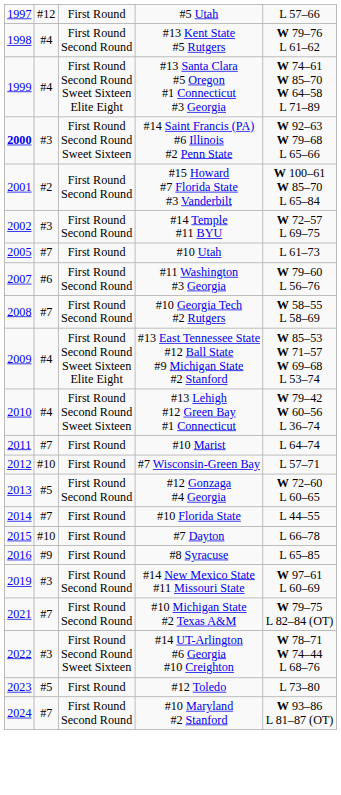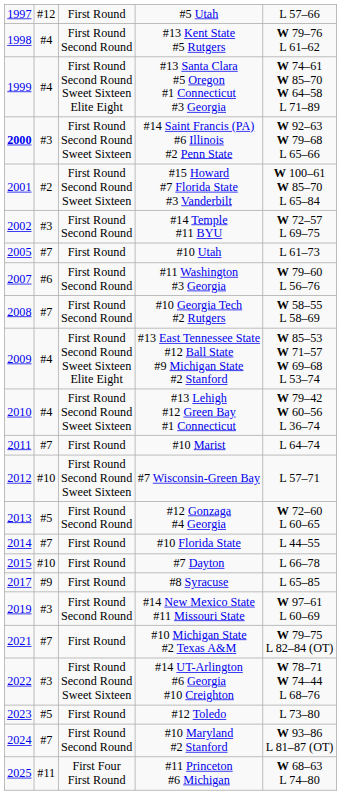 <table class="wikitable">
 <tr align="center">
 <td><a href='#'>1997</a></td>
 <td>#12</td>
 <td>First Round</td>
 <td>#5 <a href='#'>Utah</a></td>
 <td>L 57–66</td>
 </tr>
 <tr align="center">
 <td><a href='#'>1998</a></td>
 <td>#4</td>
 <td>First Round<br>Second Round</td>
 <td>#13 <a href='#'>Kent State</a><br>#5 <a href='#'>Rutgers</a></td>
 <td><strong>W</strong> 79–76 <br>L 61–62</td>
 </tr>
 <tr align="center">
 <td><a href='#'>1999</a></td>
 <td>#4</td>
 <td>First Round<br>Second Round<br>Sweet Sixteen<br>Elite Eight</td>
 <td>#13 <a href='#'>Santa Clara</a><br>#5 <a href='#'>Oregon</a><br>#1 <a href='#'>Connecticut</a> <br>#3 <a href='#'>Georgia</a></td>
 <td><strong>W</strong>  74–61<br><strong>W</strong> 85–70<br><strong>W</strong> 64–58<br>L 71–89</td>
 </tr>
 <tr align="center">
 <td><strong><a href='#'>2000</a></strong></td>
 <td>#3</td>
 <td>First Round<br>Second Round<br>Sweet Sixteen</td>
 <td>#14 <a href='#'>Saint Francis (PA)</a><br>#6 <a href='#'>Illinois</a><br>#2 <a href='#'>Penn State</a></td>
 <td><strong>W</strong>  92–63<br><strong>W</strong> 79–68<br>L 65–66</td>
 </tr>
 <tr align="center">
 <td><a href='#'>2001</a></td>
 <td>#2</td>
-<td>First Round<br>Second Round</td>
+<td>First Round<br>Second Round<br>Sweet Sixteen</td>
 <td>#15 <a href='#'>Howard</a><br>#7 <a href='#'>Florida State</a><br>#3 <a href='#'>Vanderbilt</a></td>
 <td><strong>W</strong>  100–61<br><strong>W</strong> 85–70<br>L 65–84</td>
 </tr>
 <tr align="center">
 <td><a href='#'>2002</a></td>
 <td>#3</td>
 <td>First Round<br>Second Round</td>
 <td>#14 <a href='#'>Temple</a> <br> #11 <a href='#'>BYU</a></td>
 <td><strong>W</strong> 72–57<br>L 69–75</td>
 </tr>
 <tr align="center">
 <td><a href='#'>2005</a></td>
 <td>#7</td>
 <td>First Round</td>
 <td>#10 <a href='#'>Utah</a></td>
 <td>L 61–73</td>
 </tr>
 <tr align="center">
 <td><a href='#'>2007</a></td>
 <td>#6</td>
 <td>First Round<br>Second Round</td>
 <td>#11 <a href='#'>Washington</a> <br>#3 <a href='#'>Georgia</a></td>
 <td><strong>W</strong> 79–60<br>L 56–76</td>
 </tr>
 <tr align="center">
 <td><a href='#'>2008</a></td>
 <td>#7</td>
 <td>First Round<br>Second Round</td>
 <td>#10 <a href='#'>Georgia Tech</a><br>#2 <a href='#'>Rutgers</a></td>
 <td><strong>W</strong> 58–55 <br> L 58–69</td>
 </tr>
 <tr align="center">
 <td><a href='#'>2009</a></td>
 <td>#4</td>
 <td>First Round<br>Second Round<br>Sweet Sixteen<br>Elite Eight</td>
 <td>#13 <a href='#'>East Tennessee State</a><br>#12 <a href='#'>Ball State</a><br>#9 <a href='#'>Michigan State</a> <br>#2 <a href='#'>Stanford</a></td>
 <td><strong>W</strong>  85–53<br><strong>W</strong> 71–57<br><strong>W</strong> 69–68<br>L 53–74</td>
 </tr>
 <tr align="center">
 <td><a href='#'>2010</a></td>
 <td>#4</td>
 <td>First Round<br>Second Round<br>Sweet Sixteen</td>
 <td>#13 <a href='#'>Lehigh</a><br>#12 <a href='#'>Green Bay</a> <br> #1 <a href='#'>Connecticut</a></td>
 <td><strong>W</strong>  79–42<br><strong>W</strong> 60–56<br>L 36–74</td>
 </tr>
 <tr align="center">
 <td><a href='#'>2011</a></td>
 <td>#7</td>
 <td>First Round</td>
 <td>#10 <a href='#'>Marist</a></td>
 <td>L 64–74</td>
 </tr>
 <tr align="center">
 <td><a href='#'>2012</a></td>
 <td>#10</td>
-<td>First Round</td>
+<td>First Round<br>Second Round<br>Sweet Sixteen</td>
 <td>#7 <a href='#'>Wisconsin-Green Bay</a></td>
 <td>L 57–71</td>
 </tr>
 <tr align="center">
 <td><a href='#'>2013</a></td>
 <td>#5</td>
 <td>First Round<br>Second Round</td>
 <td>#12 <a href='#'>Gonzaga</a><br>#4 <a href='#'>Georgia</a></td>
 <td><strong>W</strong>  72–60<br>L 60–65</td>
 </tr>
 <tr align="center">
 <td><a href='#'>2014</a></td>
 <td>#7</td>
 <td>First Round</td>
 <td>#10 <a href='#'>Florida State</a></td>
 <td>L 44–55</td>
 </tr>
 <tr align="center">
 <td><a href='#'>2015</a></td>
 <td>#10</td>
 <td>First Round</td>
 <td>#7 <a href='#'>Dayton</a></td>
 <td>L 66–78</td>
 </tr>
 <tr align="center">
-<td><a href='#'>2016</a></td>
+<td><a href='#'>2017</a></td>
 <td>#9</td>
 <td>First Round</td>
 <td>#8 <a href='#'>Syracuse</a></td>
 <td>L 65–85</td>
 </tr>
 <tr align="center">
 <td><a href='#'>2019</a></td>
 <td>#3</td>
 <td>First Round<br>Second Round</td>
 <td>#14 <a href='#'>New Mexico State</a><br>#11 <a href='#'>Missouri State</a></td>
 <td><strong>W</strong> 97–61<br>L 60–69</td>
 </tr>
 <tr align="center">
 <td><a href='#'>2021</a></td>
 <td>#7</td>
-<td>First Round<br>Second Round</td>
+<td>First Round</td>
 <td>#10 <a href='#'>Michigan State</a><br>#2 <a href='#'>Texas A&M</a></td>
 <td><strong>W</strong> 79–75<br>L 82–84 (OT)</td>
 </tr>
 <tr align="center">
 <td><a href='#'>2022</a></td>
 <td>#3</td>
 <td>First Round<br>Second Round<br>Sweet Sixteen</td>
 <td>#14 <a href='#'>UT-Arlington</a><br>#6 <a href='#'>Georgia</a><br> #10 <a href='#'>Creighton</a></td>
 <td><strong>W</strong> 78–71<br><strong>W</strong> 74–44<br>L 68–76</td>
 </tr>
 <tr align="center">
 <td><a href='#'>2023</a></td>
 <td>#5</td>
 <td>First Round</td>
 <td>#12 <a href='#'>Toledo</a></td>
 <td>L 73–80</td>
 </tr>
 <tr align="center">
 <td><a href='#'>2024</a></td>
 <td>#7</td>
 <td>First Round<br>Second Round</td>
 <td>#10 <a href='#'>Maryland</a><br>#2 <a href='#'>Stanford</a></td>
 <td><strong>W</strong> 93–86<br>L 81–87 (OT)</td>
 </tr>
+<tr align="center">
+<td><a href='#'>2025</a></td>
+<td>#11</td>
+<td>First Four<br>First Round</td>
+<td>#11 <a href='#'>Princeton</a> <br>#6 <a href='#'>Michigan</a></td>
+<td><strong>W</strong> 68–63<br>L 74–80</td>
+</tr>
 </table>
